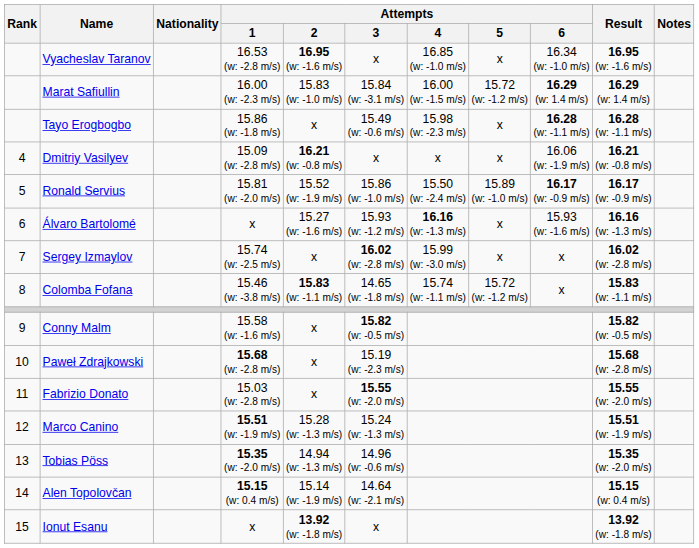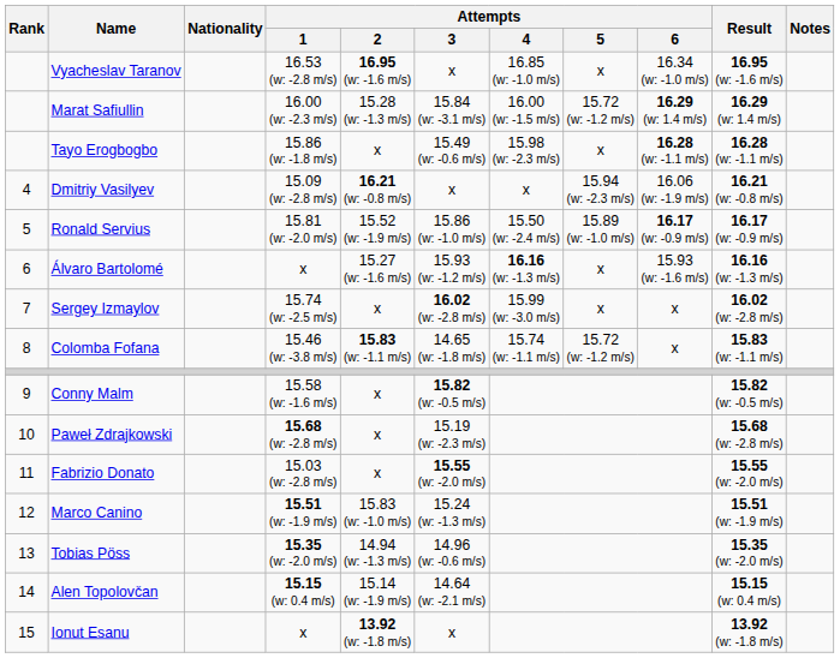 <table class="wikitable sortable" style="text-align:center">
 <tr>
 <th rowspan=2>Rank</th>
 <th rowspan=2>Name</th>
 <th rowspan=2>Nationality</th>
 <th colspan=6>Attempts</th>
 <th rowspan=2>Result</th>
 <th rowspan=2>Notes</th>
 </tr>
 <tr>
 <th>1</th>
 <th>2</th>
 <th>3</th>
 <th>4</th>
 <th>5</th>
 <th>6</th>
 </tr>
 <tr>
 <td></td>
 <td align=left><a href='#'>Vyacheslav Taranov</a></td>
 <td align=left></td>
 <td>16.53<br><small>(w: -2.8 m/s)</small></td>
 <td><strong>16.95</strong><br><small>(w: -1.6 m/s)</small></td>
 <td>x</td>
 <td>16.85<br><small>(w: -1.0 m/s)</small></td>
 <td>x</td>
 <td>16.34<br><small>(w: -1.0 m/s)</small></td>
 <td><strong>16.95</strong><br><small>(w: -1.6 m/s)</small></td>
 <td></td>
 </tr>
 <tr>
 <td></td>
 <td align=left><a href='#'>Marat Safiullin</a></td>
 <td align=left></td>
 <td>16.00<br><small>(w: -2.3 m/s)</small></td>
-<td>15.83<br><small>(w: -1.0 m/s)</small></td>
+<td>15.28<br><small>(w: -1.3 m/s)</small></td>
 <td>15.84<br><small>(w: -3.1 m/s)</small></td>
 <td>16.00<br><small>(w: -1.5 m/s)</small></td>
 <td>15.72<br><small>(w: -1.2 m/s)</small></td>
 <td><strong>16.29</strong><br><small>(w: 1.4 m/s)</small></td>
 <td><strong>16.29</strong><br><small>(w: 1.4 m/s)</small></td>
 <td></td>
 </tr>
 <tr>
 <td></td>
 <td align=left><a href='#'>Tayo Erogbogbo</a></td>
 <td align=left></td>
 <td>15.86<br><small>(w: -1.8 m/s)</small></td>
 <td>x</td>
 <td>15.49<br><small>(w: -0.6 m/s)</small></td>
 <td>15.98<br><small>(w: -2.3 m/s)</small></td>
 <td>x</td>
 <td><strong>16.28</strong><br><small>(w: -1.1 m/s)</small></td>
 <td><strong>16.28</strong><br><small>(w: -1.1 m/s)</small></td>
 <td></td>
 </tr>
 <tr>
 <td>4</td>
 <td align=left><a href='#'>Dmitriy Vasilyev</a></td>
 <td align=left></td>
 <td>15.09<br><small>(w: -2.8 m/s)</small></td>
 <td><strong>16.21</strong><br><small>(w: -0.8 m/s)</small></td>
 <td>x</td>
 <td>x</td>
-<td>x</td>
+<td>15.94<br><small>(w: -2.3 m/s)</small></td>
 <td>16.06<br><small>(w: -1.9 m/s)</small></td>
 <td><strong>16.21</strong><br><small>(w: -0.8 m/s)</small></td>
 <td></td>
 </tr>
 <tr>
 <td>5</td>
 <td align=left><a href='#'>Ronald Servius</a></td>
 <td align=left></td>
 <td>15.81<br><small>(w: -2.0 m/s)</small></td>
 <td>15.52<br><small>(w: -1.9 m/s)</small></td>
 <td>15.86<br><small>(w: -1.0 m/s)</small></td>
 <td>15.50<br><small>(w: -2.4 m/s)</small></td>
 <td>15.89<br><small>(w: -1.0 m/s)</small></td>
 <td><strong>16.17</strong><br><small>(w: -0.9 m/s)</small></td>
 <td><strong>16.17</strong><br><small>(w: -0.9 m/s)</small></td>
 <td></td>
 </tr>
 <tr>
 <td>6</td>
 <td align=left><a href='#'>Álvaro Bartolomé</a></td>
 <td align=left></td>
 <td>x</td>
 <td>15.27<br><small>(w: -1.6 m/s)</small></td>
 <td>15.93<br><small>(w: -1.2 m/s)</small></td>
 <td><strong>16.16</strong><br><small>(w: -1.3 m/s)</small></td>
 <td>x</td>
 <td>15.93<br><small>(w: -1.6 m/s)</small></td>
 <td><strong>16.16</strong><br><small>(w: -1.3 m/s)</small></td>
 <td></td>
 </tr>
 <tr>
 <td>7</td>
 <td align=left><a href='#'>Sergey Izmaylov</a></td>
 <td align=left></td>
 <td>15.74<br><small>(w: -2.5 m/s)</small></td>
 <td>x</td>
 <td><strong>16.02</strong><br><small>(w: -2.8 m/s)</small></td>
 <td>15.99<br><small>(w: -3.0 m/s)</small></td>
 <td>x</td>
 <td>x</td>
 <td><strong>16.02</strong><br><small>(w: -2.8 m/s)</small></td>
 <td></td>
 </tr>
 <tr>
 <td>8</td>
 <td align=left><a href='#'>Colomba Fofana</a></td>
 <td align=left></td>
 <td>15.46<br><small>(w: -3.8 m/s)</small></td>
 <td><strong>15.83</strong><br><small>(w: -1.1 m/s)</small></td>
 <td>14.65<br><small>(w: -1.8 m/s)</small></td>
 <td>15.74<br><small>(w: -1.1 m/s)</small></td>
 <td>15.72<br><small>(w: -1.2 m/s)</small></td>
 <td>x</td>
 <td><strong>15.83</strong><br><small>(w: -1.1 m/s)</small></td>
 <td></td>
 </tr>
 <tr>
 <td colspan=11 bgcolor=lightgray></td>
 </tr>
 <tr>
 <td>9</td>
 <td align=left><a href='#'>Conny Malm</a></td>
 <td align=left></td>
 <td>15.58<br><small>(w: -1.6 m/s)</small></td>
 <td>x</td>
 <td><strong>15.82</strong><br><small>(w: -0.5 m/s)</small></td>
 <td colspan=3></td>
 <td><strong>15.82</strong><br><small>(w: -0.5 m/s)</small></td>
 <td></td>
 </tr>
 <tr>
 <td>10</td>
 <td align=left><a href='#'>Paweł Zdrajkowski</a></td>
 <td align=left></td>
 <td><strong>15.68</strong><br><small>(w: -2.8 m/s)</small></td>
 <td>x</td>
 <td>15.19<br><small>(w: -2.3 m/s)</small></td>
 <td colspan=3></td>
 <td><strong>15.68</strong><br><small>(w: -2.8 m/s)</small></td>
 <td></td>
 </tr>
 <tr>
 <td>11</td>
 <td align=left><a href='#'>Fabrizio Donato</a></td>
 <td align=left></td>
 <td>15.03<br><small>(w: -2.8 m/s)</small></td>
 <td>x</td>
 <td><strong>15.55</strong><br><small>(w: -2.0 m/s)</small></td>
 <td colspan=3></td>
 <td><strong>15.55</strong><br><small>(w: -2.0 m/s)</small></td>
 <td></td>
 </tr>
 <tr>
 <td>12</td>
 <td align=left><a href='#'>Marco Canino</a></td>
 <td align=left></td>
 <td><strong>15.51</strong><br><small>(w: -1.9 m/s)</small></td>
-<td>15.28<br><small>(w: -1.3 m/s)</small></td>
+<td>15.83<br><small>(w: -1.0 m/s)</small></td>
 <td>15.24<br><small>(w: -1.3 m/s)</small></td>
 <td colspan=3></td>
 <td><strong>15.51</strong><br><small>(w: -1.9 m/s)</small></td>
 <td></td>
 </tr>
 <tr>
 <td>13</td>
 <td align=left><a href='#'>Tobias Pöss</a></td>
 <td align=left></td>
 <td><strong>15.35</strong><br><small>(w: -2.0 m/s)</small></td>
 <td>14.94<br><small>(w: -1.3 m/s)</small></td>
 <td>14.96<br><small>(w: -0.6 m/s)</small></td>
 <td colspan=3></td>
 <td><strong>15.35</strong><br><small>(w: -2.0 m/s)</small></td>
 <td></td>
 </tr>
 <tr>
 <td>14</td>
 <td align=left><a href='#'>Alen Topolovčan</a></td>
 <td align=left></td>
 <td><strong>15.15</strong><br><small>(w: 0.4 m/s)</small></td>
 <td>15.14<br><small>(w: -1.9 m/s)</small></td>
 <td>14.64<br><small>(w: -2.1 m/s)</small></td>
 <td colspan=3></td>
 <td><strong>15.15</strong><br><small>(w: 0.4 m/s)</small></td>
 <td></td>
 </tr>
 <tr>
 <td>15</td>
 <td align=left><a href='#'>Ionut Esanu</a></td>
 <td align=left></td>
 <td>x</td>
 <td><strong>13.92</strong><br><small>(w: -1.8 m/s)</small></td>
 <td>x</td>
 <td colspan=3></td>
 <td><strong>13.92</strong><br><small>(w: -1.8 m/s)</small></td>
 <td></td>
 </tr>
 </table>
